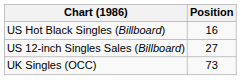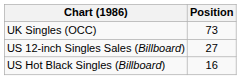 <table class="wikitable sortable">
 <tr>
 <th scope="col">Chart (1986)</th>
 <th scope="col">Position</th>
 </tr>
 <tr>
-<td>US Hot Black Singles (<em>Billboard</em>)</td>
-<td style="text-align:center;">16</td>
+<td>UK Singles (OCC)</td>
+<td style="text-align:center;">73</td>
 </tr>
 <tr>
 <td>US 12-inch Singles Sales (<em>Billboard</em>)</td>
 <td style="text-align:center;">27</td>
 </tr>
 <tr>
-<td>UK Singles (OCC)</td>
-<td style="text-align:center;">73</td>
+<td>US Hot Black Singles (<em>Billboard</em>)</td>
+<td style="text-align:center;">16</td>
 </tr>
 </table>
